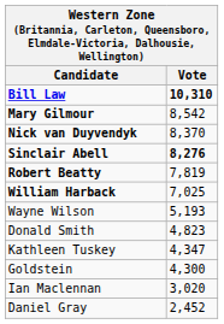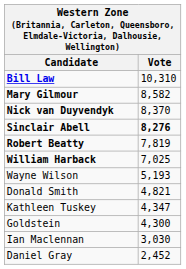 <table class="wikitable">
 <tr>
 <th colspan="2">Western Zone <br> <small>(Britannia, Carleton, Queensboro, Elmdale-Victoria, Dalhousie, Wellington) </small></th>
 </tr>
 <tr>
 <th style="width: 170px">Candidate</th>
 <th bgcolor="#DDDDFF" width="50px">Vote</th>
 </tr>
 <tr>
 <td><strong><a href='#'>Bill Law</a></strong></td>
-<td><strong>10,310</strong></td>
+<td>10,310</td>
 </tr>
 <tr>
 <td><strong>Mary Gilmour</strong></td>
-<td>8,542</td>
+<td>8,582</td>
 </tr>
 <tr>
 <td><strong>Nick van Duyvendyk</strong></td>
 <td>8,370</td>
 </tr>
 <tr>
 <td><strong>Sinclair Abell</strong></td>
 <td><strong>8,276</strong></td>
 </tr>
 <tr>
 <td><strong>Robert Beatty</strong></td>
 <td>7,819</td>
 </tr>
 <tr>
 <td><strong>William Harback</strong></td>
 <td>7,025</td>
 </tr>
 <tr>
 <td>Wayne Wilson</td>
 <td>5,193</td>
 </tr>
 <tr>
 <td>Donald Smith</td>
-<td>4,823</td>
+<td>4,821</td>
 </tr>
 <tr>
 <td>Kathleen Tuskey</td>
 <td>4,347</td>
 </tr>
 <tr>
 <td>Goldstein</td>
 <td>4,300</td>
 </tr>
 <tr>
 <td>Ian Maclennan</td>
-<td>3,020</td>
+<td>3,030</td>
 </tr>
 <tr>
 <td>Daniel Gray</td>
 <td>2,452</td>
 </tr>
 </table>
